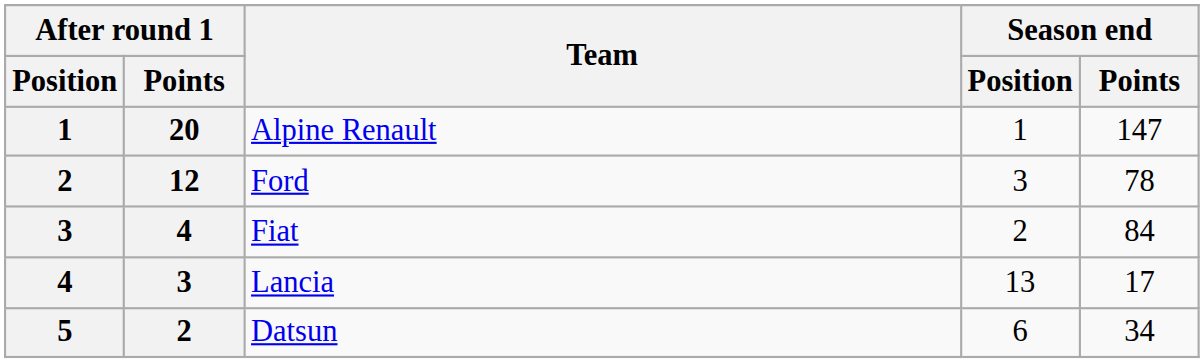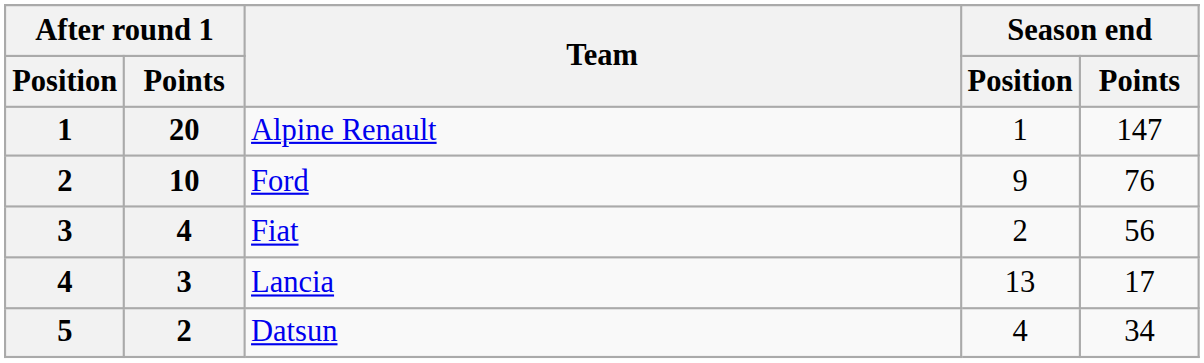 <table class="wikitable" style="font-size:90%;">
 <tr>
 </tr>
 <tr style="background:#efefef;">
 <th width=20% colspan=2>After round 1</th>
 <th width=60% rowspan=2>Team</th>
 <th width=20% colspan=2>Season end</th>
 </tr>
 <tr style="background:#efefef;">
 <th width=10%>Position</th>
 <th width=10%>Points</th>
 <th width=10%>Position</th>
 <th width=10%>Points</th>
 </tr>
 <tr align=center>
 <th>1</th>
 <th>20</th>
 <td align=left> <a href='#'>Alpine Renault</a></td>
 <td>1</td>
 <td>147</td>
 </tr>
 <tr align=center>
 <th>2</th>
-<th>12</th>
+<th>10</th>
 <td align=left> <a href='#'>Ford</a></td>
-<td>3</td>
-<td>78</td>
+<td>9</td>
+<td>76</td>
 </tr>
 <tr align=center>
 <th>3</th>
 <th>4</th>
 <td align=left> <a href='#'>Fiat</a></td>
 <td>2</td>
-<td>84</td>
+<td>56</td>
 </tr>
 <tr align=center>
 <th>4</th>
 <th>3</th>
 <td align=left> <a href='#'>Lancia</a></td>
 <td>13</td>
 <td>17</td>
 </tr>
 <tr align=center>
 <th>5</th>
 <th>2</th>
 <td align=left> <a href='#'>Datsun</a></td>
-<td>6</td>
+<td>4</td>
 <td>34</td>
 </tr>
 </table>
